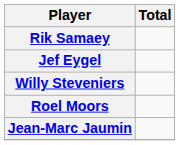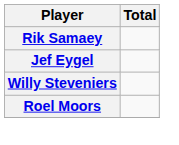 <table class="sortable wikitable plainrowheaders">
 <tr>
 <th scope="col">Player</th>
 <th scope="col">Total</th>
 </tr>
 <tr>
 <th scope="row"><a href='#'>Rik Samaey</a></th>
 <td style="text-align:center;"></td>
 </tr>
 <tr>
 <th scope="row"><a href='#'>Jef Eygel</a></th>
 <td style="text-align:center;"></td>
 </tr>
 <tr>
 <th scope="row"><a href='#'>Willy Steveniers</a></th>
 <td style="text-align:center;"></td>
 </tr>
 <tr>
 <th scope="row"><a href='#'>Roel Moors</a></th>
 <td style="text-align:center;"></td>
 </tr>
 <tr>
-<th scope="row"><a href='#'>Jean-Marc Jaumin</a></th>
-<td style="text-align:center;"></td>
-</tr>
-<tr>
 </tr>
 </table>
